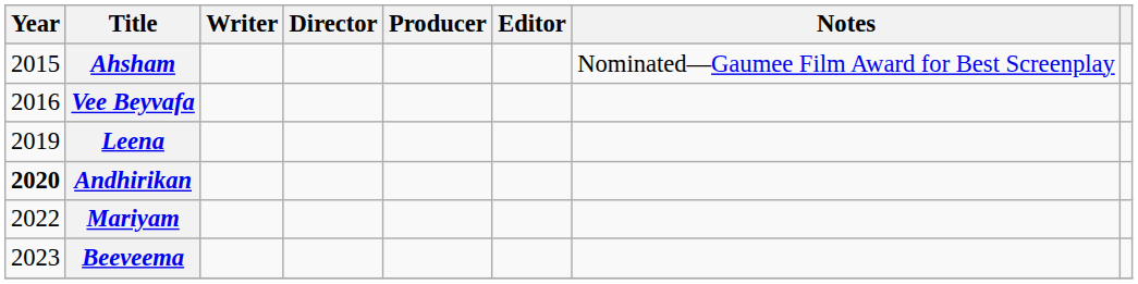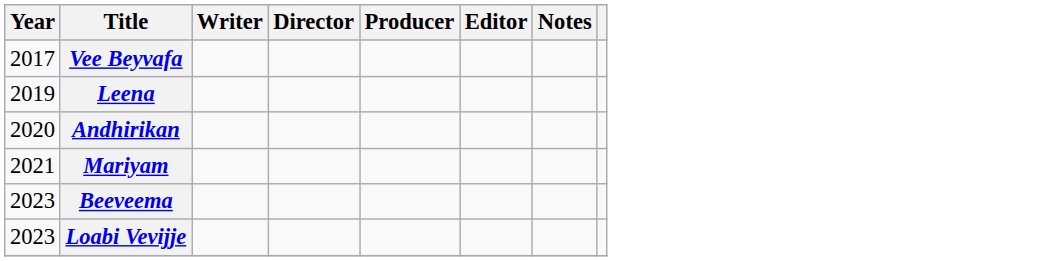 <table class="wikitable sortable plainrowheaders">
 <tr style="background:#ccc; text-align:center;">
 <th scope="col">Year</th>
 <th scope="col">Title</th>
 <th scope="col">Writer</th>
 <th scope="col">Director</th>
 <th scope="col">Producer</th>
 <th scope="col">Editor</th>
 <th scope="col">Notes</th>
 <th scope="col" class="unsortable"></th>
 </tr>
 <tr>
-<td>2015</td>
-<th scope="row"><em><a href='#'>Ahsham</a></em></th>
-<td></td>
-<td></td>
-<td></td>
-<td></td>
-<td>Nominated—<a href='#'>Gaumee Film Award for Best Screenplay</a></td>
-<td style="text-align: center;"></td>
-</tr>
-<tr>
-<td>2016</td>
+<td>2017</td>
 <th scope="row"><em><a href='#'>Vee Beyvafa</a></em></th>
 <td></td>
 <td></td>
 <td></td>
 <td></td>
 <td></td>
 <td style="text-align: center;"></td>
 </tr>
 <tr>
 <td>2019</td>
 <th scope="row"><em><a href='#'>Leena</a></em></th>
 <td></td>
 <td></td>
 <td></td>
 <td></td>
 <td></td>
 <td style="text-align: center;"></td>
 </tr>
 <tr>
-<td><strong>2020</strong></td>
+<td>2020</td>
 <th scope="row"><em><a href='#'>Andhirikan</a></em></th>
 <td></td>
 <td></td>
 <td></td>
 <td></td>
 <td></td>
 <td style="text-align: center;"></td>
 </tr>
 <tr>
-<td>2022</td>
+<td>2021</td>
 <th scope="row"><em><a href='#'>Mariyam</a></em></th>
 <td></td>
 <td></td>
 <td></td>
 <td></td>
 <td></td>
 <td style="text-align: center;"></td>
 </tr>
 <tr>
 <td>2023</td>
 <th scope="row"><em><a href='#'>Beeveema</a></em></th>
 <td></td>
 <td></td>
 <td></td>
 <td></td>
 <td></td>
 <td style="text-align: center;"></td>
 </tr>
 <tr>
+<td>2023</td>
+<th scope="row"><em><a href='#'>Loabi Vevijje</a></em></th>
+<td></td>
+<td></td>
+<td></td>
+<td></td>
+<td></td>
+<td style="text-align: center;"></td>
+</tr>
+<tr>
 </tr>
 </table>
